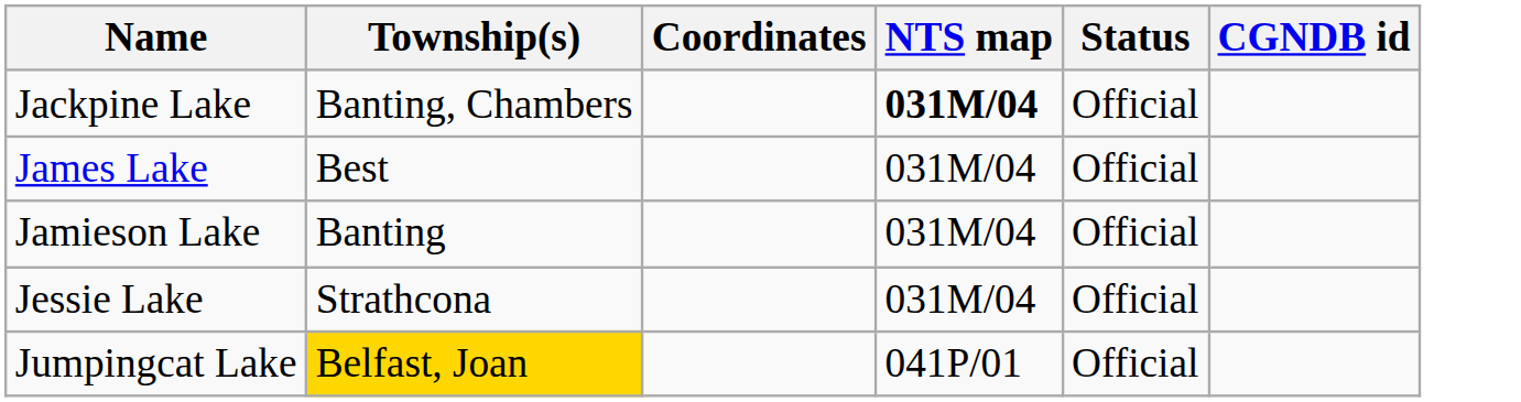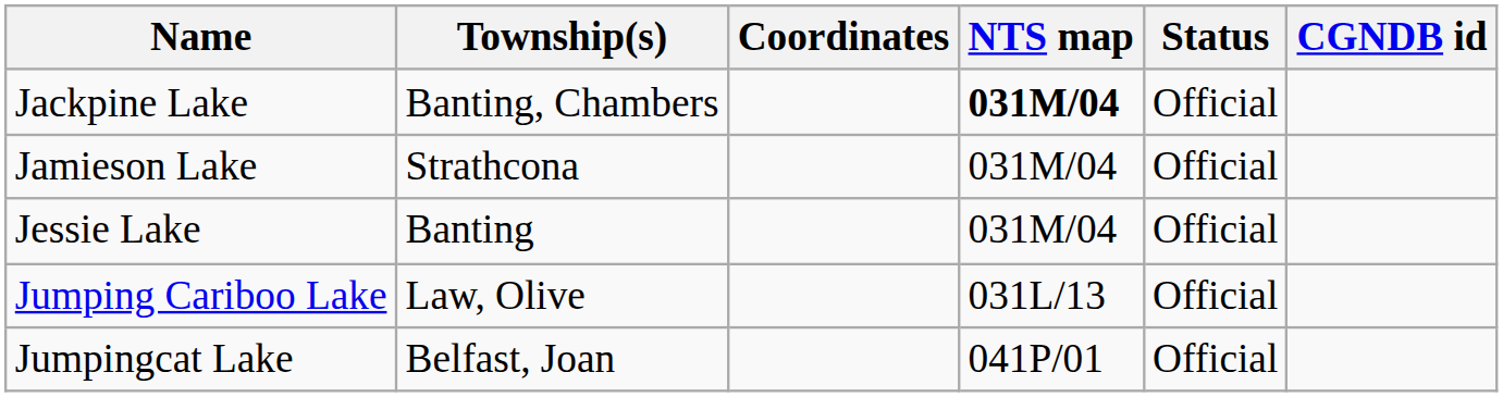 <table class="wikitable sortable">
 <tr>
 <th>Name</th>
 <th>Township(s)</th>
 <th data-sort-type="number">Coordinates</th>
 <th><a href='#'>NTS</a> map</th>
 <th data-sort-type="number">Status</th>
 <th><a href='#'>CGNDB</a> id</th>
 </tr>
 <tr>
 <td>Jackpine Lake</td>
 <td>Banting, Chambers</td>
 <td></td>
 <td><strong>031M/04</strong></td>
 <td>Official</td>
 <td></td>
 </tr>
 <tr>
-<td><a href='#'>James Lake</a></td>
-<td>Best</td>
+<td>Jamieson Lake</td>
+<td>Strathcona</td>
 <td></td>
 <td>031M/04</td>
 <td>Official</td>
 <td></td>
 </tr>
 <tr>
-<td>Jamieson Lake</td>
+<td>Jessie Lake</td>
 <td>Banting</td>
 <td></td>
 <td>031M/04</td>
 <td>Official</td>
 <td></td>
 </tr>
 <tr>
-<td>Jessie Lake</td>
-<td>Strathcona</td>
+<td><a href='#'>Jumping  Cariboo Lake</a></td>
+<td>Law, Olive</td>
 <td></td>
-<td>031M/04</td>
+<td>031L/13</td>
 <td>Official</td>
 <td></td>
 </tr>
 <tr>
 <td>Jumpingcat Lake</td>
-<td style="background: gold;">Belfast, Joan</td>
+<td>Belfast, Joan</td>
 <td></td>
 <td>041P/01</td>
 <td>Official</td>
 <td></td>
 </tr>
 </table>
